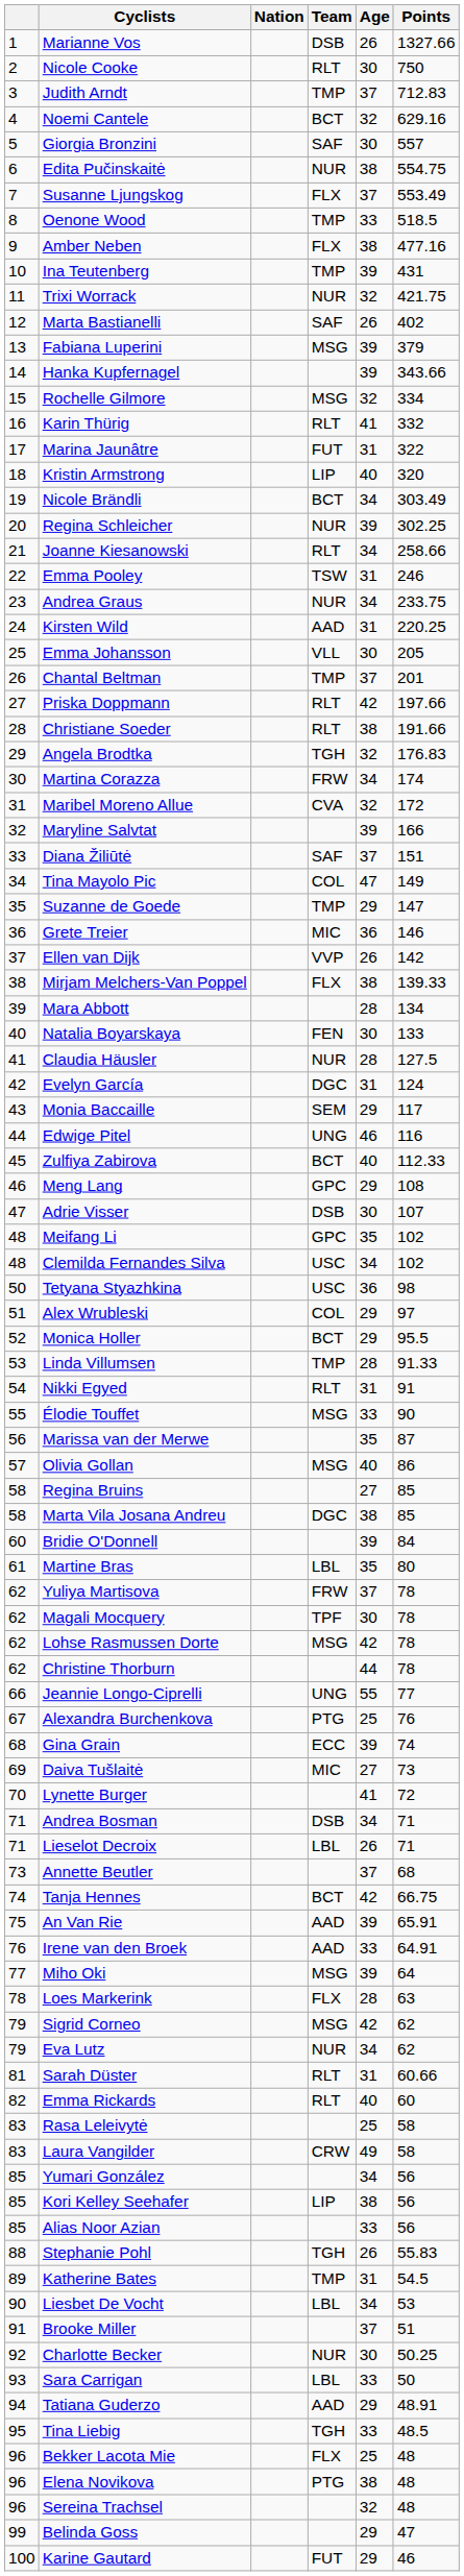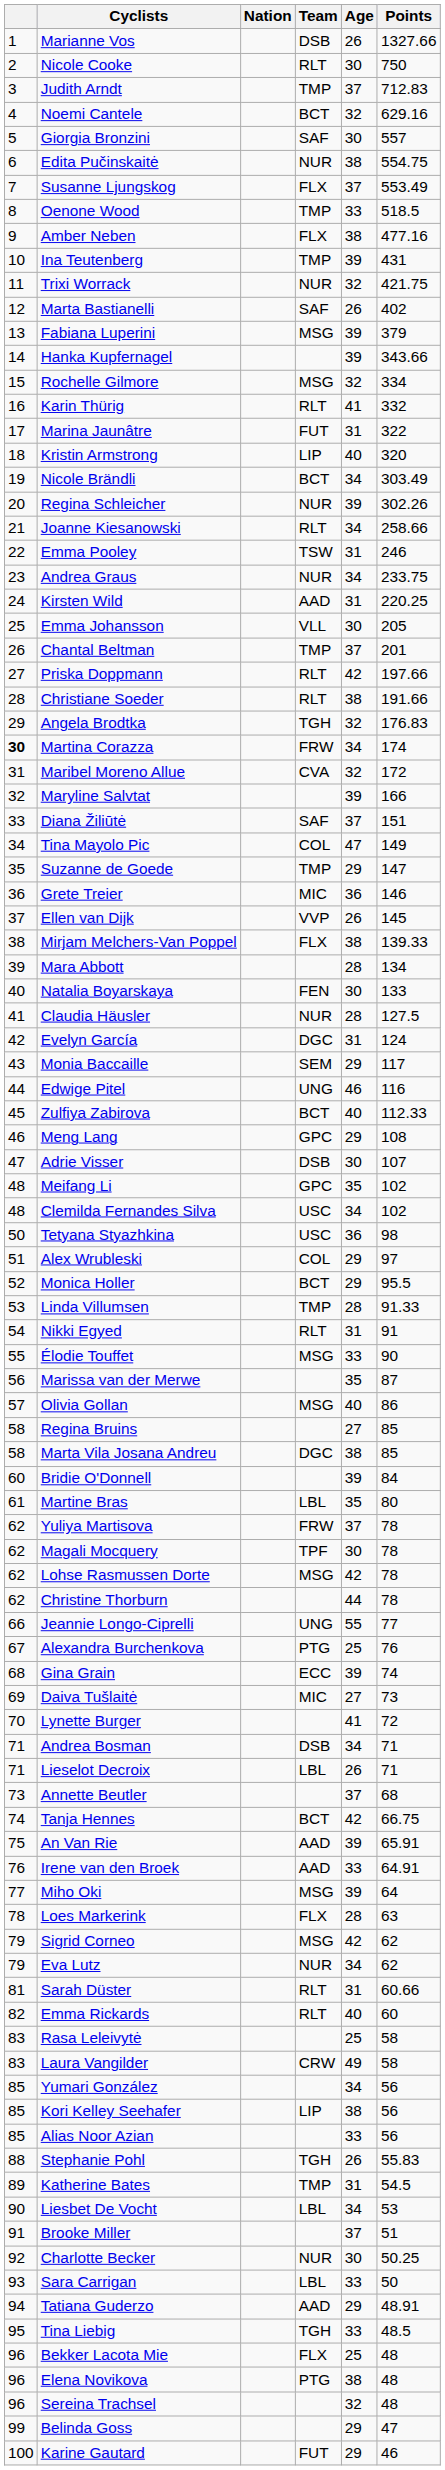 <table class="wikitable sortable">
 <tr style=background:#ccccff;>
 <th></th>
 <th>Cyclists</th>
 <th>Nation</th>
 <th>Team</th>
 <th>Age</th>
 <th>Points</th>
 </tr>
 <tr>
 <td>1</td>
 <td><a href='#'>Marianne Vos</a></td>
 <td></td>
 <td>DSB</td>
 <td>26</td>
 <td>1327.66</td>
 </tr>
 <tr>
 <td>2</td>
 <td><a href='#'>Nicole Cooke</a></td>
 <td></td>
 <td>RLT</td>
 <td>30</td>
 <td>750</td>
 </tr>
 <tr>
 <td>3</td>
 <td><a href='#'>Judith Arndt</a></td>
 <td></td>
 <td>TMP</td>
 <td>37</td>
 <td>712.83</td>
 </tr>
 <tr>
 <td>4</td>
 <td><a href='#'>Noemi Cantele</a></td>
 <td></td>
 <td>BCT</td>
 <td>32</td>
 <td>629.16</td>
 </tr>
 <tr>
 <td>5</td>
 <td><a href='#'>Giorgia Bronzini</a></td>
 <td></td>
 <td>SAF</td>
 <td>30</td>
 <td>557</td>
 </tr>
 <tr>
 <td>6</td>
 <td><a href='#'>Edita Pučinskaitė</a></td>
 <td></td>
 <td>NUR</td>
 <td>38</td>
 <td>554.75</td>
 </tr>
 <tr>
 <td>7</td>
 <td><a href='#'>Susanne Ljungskog</a></td>
 <td></td>
 <td>FLX</td>
 <td>37</td>
 <td>553.49</td>
 </tr>
 <tr>
 <td>8</td>
 <td><a href='#'>Oenone Wood</a></td>
 <td></td>
 <td>TMP</td>
 <td>33</td>
 <td>518.5</td>
 </tr>
 <tr>
 <td>9</td>
 <td><a href='#'>Amber Neben</a></td>
 <td></td>
 <td>FLX</td>
 <td>38</td>
 <td>477.16</td>
 </tr>
 <tr>
 <td>10</td>
 <td><a href='#'>Ina Teutenberg</a></td>
 <td></td>
 <td>TMP</td>
 <td>39</td>
 <td>431</td>
 </tr>
 <tr>
 <td>11</td>
 <td><a href='#'>Trixi Worrack</a></td>
 <td></td>
 <td>NUR</td>
 <td>32</td>
 <td>421.75</td>
 </tr>
 <tr>
 <td>12</td>
 <td><a href='#'>Marta Bastianelli</a></td>
 <td></td>
 <td>SAF</td>
 <td>26</td>
 <td>402</td>
 </tr>
 <tr>
 <td>13</td>
 <td><a href='#'>Fabiana Luperini</a></td>
 <td></td>
 <td>MSG</td>
 <td>39</td>
 <td>379</td>
 </tr>
 <tr>
 <td>14</td>
 <td><a href='#'>Hanka Kupfernagel</a></td>
 <td></td>
 <td></td>
 <td>39</td>
 <td>343.66</td>
 </tr>
 <tr>
 <td>15</td>
 <td><a href='#'>Rochelle Gilmore</a></td>
 <td></td>
 <td>MSG</td>
 <td>32</td>
 <td>334</td>
 </tr>
 <tr>
 <td>16</td>
 <td><a href='#'>Karin Thürig</a></td>
 <td></td>
 <td>RLT</td>
 <td>41</td>
 <td>332</td>
 </tr>
 <tr>
 <td>17</td>
 <td><a href='#'>Marina Jaunâtre</a></td>
 <td></td>
 <td>FUT</td>
 <td>31</td>
 <td>322</td>
 </tr>
 <tr>
 <td>18</td>
 <td><a href='#'>Kristin Armstrong</a></td>
 <td></td>
 <td>LIP</td>
 <td>40</td>
 <td>320</td>
 </tr>
 <tr>
 <td>19</td>
 <td><a href='#'>Nicole Brändli</a></td>
 <td></td>
 <td>BCT</td>
 <td>34</td>
 <td>303.49</td>
 </tr>
 <tr>
 <td>20</td>
 <td><a href='#'>Regina Schleicher</a></td>
 <td></td>
 <td>NUR</td>
 <td>39</td>
-<td>302.25</td>
+<td>302.26</td>
 </tr>
 <tr>
 <td>21</td>
 <td><a href='#'>Joanne Kiesanowski</a></td>
 <td></td>
 <td>RLT</td>
 <td>34</td>
 <td>258.66</td>
 </tr>
 <tr>
 <td>22</td>
 <td><a href='#'>Emma Pooley</a></td>
 <td></td>
 <td>TSW</td>
 <td>31</td>
 <td>246</td>
 </tr>
 <tr>
 <td>23</td>
 <td><a href='#'>Andrea Graus</a></td>
 <td></td>
 <td>NUR</td>
 <td>34</td>
 <td>233.75</td>
 </tr>
 <tr>
 <td>24</td>
 <td><a href='#'>Kirsten Wild</a></td>
 <td></td>
 <td>AAD</td>
 <td>31</td>
 <td>220.25</td>
 </tr>
 <tr>
 <td>25</td>
 <td><a href='#'>Emma Johansson</a></td>
 <td></td>
 <td>VLL</td>
 <td>30</td>
 <td>205</td>
 </tr>
 <tr>
 <td>26</td>
 <td><a href='#'>Chantal Beltman</a></td>
 <td></td>
 <td>TMP</td>
 <td>37</td>
 <td>201</td>
 </tr>
 <tr>
 <td>27</td>
 <td><a href='#'>Priska Doppmann</a></td>
 <td></td>
 <td>RLT</td>
 <td>42</td>
 <td>197.66</td>
 </tr>
 <tr>
 <td>28</td>
 <td><a href='#'>Christiane Soeder</a></td>
 <td></td>
 <td>RLT</td>
 <td>38</td>
 <td>191.66</td>
 </tr>
 <tr>
 <td>29</td>
 <td><a href='#'>Angela Brodtka</a></td>
 <td></td>
 <td>TGH</td>
 <td>32</td>
 <td>176.83</td>
 </tr>
 <tr>
-<td>30</td>
+<td><strong>30</strong></td>
 <td><a href='#'>Martina Corazza</a></td>
 <td></td>
 <td>FRW</td>
 <td>34</td>
 <td>174</td>
 </tr>
 <tr>
 <td>31</td>
 <td><a href='#'>Maribel Moreno Allue</a></td>
 <td></td>
 <td>CVA</td>
 <td>32</td>
 <td>172</td>
 </tr>
 <tr>
 <td>32</td>
 <td><a href='#'>Maryline Salvtat</a></td>
 <td></td>
 <td></td>
 <td>39</td>
 <td>166</td>
 </tr>
 <tr>
 <td>33</td>
 <td><a href='#'>Diana Žiliūtė</a></td>
 <td></td>
 <td>SAF</td>
 <td>37</td>
 <td>151</td>
 </tr>
 <tr>
 <td>34</td>
 <td><a href='#'>Tina Mayolo Pic</a></td>
 <td></td>
 <td>COL</td>
 <td>47</td>
 <td>149</td>
 </tr>
 <tr>
 <td>35</td>
 <td><a href='#'>Suzanne de Goede</a></td>
 <td></td>
 <td>TMP</td>
 <td>29</td>
 <td>147</td>
 </tr>
 <tr>
 <td>36</td>
 <td><a href='#'>Grete Treier</a></td>
 <td></td>
 <td>MIC</td>
 <td>36</td>
 <td>146</td>
 </tr>
 <tr>
 <td>37</td>
 <td><a href='#'>Ellen van Dijk</a></td>
 <td></td>
 <td>VVP</td>
 <td>26</td>
-<td>142</td>
+<td>145</td>
 </tr>
 <tr>
 <td>38</td>
 <td><a href='#'>Mirjam Melchers-Van Poppel</a></td>
 <td></td>
 <td>FLX</td>
 <td>38</td>
 <td>139.33</td>
 </tr>
 <tr>
 <td>39</td>
 <td><a href='#'>Mara Abbott</a></td>
 <td></td>
 <td></td>
 <td>28</td>
 <td>134</td>
 </tr>
 <tr>
 <td>40</td>
 <td><a href='#'>Natalia Boyarskaya</a></td>
 <td></td>
 <td>FEN</td>
 <td>30</td>
 <td>133</td>
 </tr>
 <tr>
 <td>41</td>
 <td><a href='#'>Claudia Häusler</a></td>
 <td></td>
 <td>NUR</td>
 <td>28</td>
 <td>127.5</td>
 </tr>
 <tr>
 <td>42</td>
 <td><a href='#'>Evelyn García</a></td>
 <td></td>
 <td>DGC</td>
 <td>31</td>
 <td>124</td>
 </tr>
 <tr>
 <td>43</td>
 <td><a href='#'>Monia Baccaille</a></td>
 <td></td>
 <td>SEM</td>
 <td>29</td>
 <td>117</td>
 </tr>
 <tr>
 <td>44</td>
 <td><a href='#'>Edwige Pitel</a></td>
 <td></td>
 <td>UNG</td>
 <td>46</td>
 <td>116</td>
 </tr>
 <tr>
 <td>45</td>
 <td><a href='#'>Zulfiya Zabirova</a></td>
 <td></td>
 <td>BCT</td>
 <td>40</td>
 <td>112.33</td>
 </tr>
 <tr>
 <td>46</td>
 <td><a href='#'>Meng Lang</a></td>
 <td></td>
 <td>GPC</td>
 <td>29</td>
 <td>108</td>
 </tr>
 <tr>
 <td>47</td>
 <td><a href='#'>Adrie Visser</a></td>
 <td></td>
 <td>DSB</td>
 <td>30</td>
 <td>107</td>
 </tr>
 <tr>
 <td>48</td>
 <td><a href='#'>Meifang Li</a></td>
 <td></td>
 <td>GPC</td>
 <td>35</td>
 <td>102</td>
 </tr>
 <tr>
 <td>48</td>
 <td><a href='#'>Clemilda Fernandes Silva</a></td>
 <td></td>
 <td>USC</td>
 <td>34</td>
 <td>102</td>
 </tr>
 <tr>
 <td>50</td>
 <td><a href='#'>Tetyana Styazhkina</a></td>
 <td></td>
 <td>USC</td>
 <td>36</td>
 <td>98</td>
 </tr>
 <tr>
 <td>51</td>
 <td><a href='#'>Alex Wrubleski</a></td>
 <td></td>
 <td>COL</td>
 <td>29</td>
 <td>97</td>
 </tr>
 <tr>
 <td>52</td>
 <td><a href='#'>Monica Holler</a></td>
 <td></td>
 <td>BCT</td>
 <td>29</td>
 <td>95.5</td>
 </tr>
 <tr>
 <td>53</td>
 <td><a href='#'>Linda Villumsen</a></td>
 <td></td>
 <td>TMP</td>
 <td>28</td>
 <td>91.33</td>
 </tr>
 <tr>
 <td>54</td>
 <td><a href='#'>Nikki Egyed</a></td>
 <td></td>
 <td>RLT</td>
 <td>31</td>
 <td>91</td>
 </tr>
 <tr>
 <td>55</td>
 <td><a href='#'>Élodie Touffet</a></td>
 <td></td>
 <td>MSG</td>
 <td>33</td>
 <td>90</td>
 </tr>
 <tr>
 <td>56</td>
 <td><a href='#'>Marissa van der Merwe</a></td>
 <td></td>
 <td></td>
 <td>35</td>
 <td>87</td>
 </tr>
 <tr>
 <td>57</td>
 <td><a href='#'>Olivia Gollan</a></td>
 <td></td>
 <td>MSG</td>
 <td>40</td>
 <td>86</td>
 </tr>
 <tr>
 <td>58</td>
 <td><a href='#'>Regina Bruins</a></td>
 <td></td>
 <td></td>
 <td>27</td>
 <td>85</td>
 </tr>
 <tr>
 <td>58</td>
 <td><a href='#'>Marta Vila Josana Andreu</a></td>
 <td></td>
 <td>DGC</td>
 <td>38</td>
 <td>85</td>
 </tr>
 <tr>
 <td>60</td>
 <td><a href='#'>Bridie O'Donnell</a></td>
 <td></td>
 <td></td>
 <td>39</td>
 <td>84</td>
 </tr>
 <tr>
 <td>61</td>
 <td><a href='#'>Martine Bras</a></td>
 <td></td>
 <td>LBL</td>
 <td>35</td>
 <td>80</td>
 </tr>
 <tr>
 <td>62</td>
 <td><a href='#'>Yuliya Martisova</a></td>
 <td></td>
 <td>FRW</td>
 <td>37</td>
 <td>78</td>
 </tr>
 <tr>
 <td>62</td>
 <td><a href='#'>Magali Mocquery</a></td>
 <td></td>
 <td>TPF</td>
 <td>30</td>
 <td>78</td>
 </tr>
 <tr>
 <td>62</td>
 <td><a href='#'>Lohse Rasmussen Dorte</a></td>
 <td></td>
 <td>MSG</td>
 <td>42</td>
 <td>78</td>
 </tr>
 <tr>
 <td>62</td>
 <td><a href='#'>Christine Thorburn</a></td>
 <td></td>
 <td></td>
 <td>44</td>
 <td>78</td>
 </tr>
 <tr>
 <td>66</td>
 <td><a href='#'>Jeannie Longo-Ciprelli</a></td>
 <td></td>
 <td>UNG</td>
 <td>55</td>
 <td>77</td>
 </tr>
 <tr>
 <td>67</td>
 <td><a href='#'>Alexandra Burchenkova</a></td>
 <td></td>
 <td>PTG</td>
 <td>25</td>
 <td>76</td>
 </tr>
 <tr>
 <td>68</td>
 <td><a href='#'>Gina Grain</a></td>
 <td></td>
 <td>ECC</td>
 <td>39</td>
 <td>74</td>
 </tr>
 <tr>
 <td>69</td>
 <td><a href='#'>Daiva Tušlaitė</a></td>
 <td></td>
 <td>MIC</td>
 <td>27</td>
 <td>73</td>
 </tr>
 <tr>
 <td>70</td>
 <td><a href='#'>Lynette Burger</a></td>
 <td></td>
 <td></td>
 <td>41</td>
 <td>72</td>
 </tr>
 <tr>
 <td>71</td>
 <td><a href='#'>Andrea Bosman</a></td>
 <td></td>
 <td>DSB</td>
 <td>34</td>
 <td>71</td>
 </tr>
 <tr>
 <td>71</td>
 <td><a href='#'>Lieselot Decroix</a></td>
 <td></td>
 <td>LBL</td>
 <td>26</td>
 <td>71</td>
 </tr>
 <tr>
 <td>73</td>
 <td><a href='#'>Annette Beutler</a></td>
 <td></td>
 <td></td>
 <td>37</td>
 <td>68</td>
 </tr>
 <tr>
 <td>74</td>
 <td><a href='#'>Tanja Hennes</a></td>
 <td></td>
 <td>BCT</td>
 <td>42</td>
 <td>66.75</td>
 </tr>
 <tr>
 <td>75</td>
 <td><a href='#'>An Van Rie</a></td>
 <td></td>
 <td>AAD</td>
 <td>39</td>
 <td>65.91</td>
 </tr>
 <tr>
 <td>76</td>
 <td><a href='#'>Irene van den Broek</a></td>
 <td></td>
 <td>AAD</td>
 <td>33</td>
 <td>64.91</td>
 </tr>
 <tr>
 <td>77</td>
 <td><a href='#'>Miho Oki</a></td>
 <td></td>
 <td>MSG</td>
 <td>39</td>
 <td>64</td>
 </tr>
 <tr>
 <td>78</td>
 <td><a href='#'>Loes Markerink</a></td>
 <td></td>
 <td>FLX</td>
 <td>28</td>
 <td>63</td>
 </tr>
 <tr>
 <td>79</td>
 <td><a href='#'>Sigrid Corneo</a></td>
 <td></td>
 <td>MSG</td>
 <td>42</td>
 <td>62</td>
 </tr>
 <tr>
 <td>79</td>
 <td><a href='#'>Eva Lutz</a></td>
 <td></td>
 <td>NUR</td>
 <td>34</td>
 <td>62</td>
 </tr>
 <tr>
 <td>81</td>
 <td><a href='#'>Sarah Düster</a></td>
 <td></td>
 <td>RLT</td>
 <td>31</td>
 <td>60.66</td>
 </tr>
 <tr>
 <td>82</td>
 <td><a href='#'>Emma Rickards</a></td>
 <td></td>
 <td>RLT</td>
 <td>40</td>
 <td>60</td>
 </tr>
 <tr>
 <td>83</td>
 <td><a href='#'>Rasa Leleivytė</a></td>
 <td></td>
 <td></td>
 <td>25</td>
 <td>58</td>
 </tr>
 <tr>
 <td>83</td>
 <td><a href='#'>Laura Vangilder</a></td>
 <td></td>
 <td>CRW</td>
 <td>49</td>
 <td>58</td>
 </tr>
 <tr>
 <td>85</td>
 <td><a href='#'>Yumari González</a></td>
 <td></td>
 <td></td>
 <td>34</td>
 <td>56</td>
 </tr>
 <tr>
 <td>85</td>
 <td><a href='#'>Kori Kelley Seehafer</a></td>
 <td></td>
 <td>LIP</td>
 <td>38</td>
 <td>56</td>
 </tr>
 <tr>
 <td>85</td>
 <td><a href='#'>Alias Noor Azian</a></td>
 <td></td>
 <td></td>
 <td>33</td>
 <td>56</td>
 </tr>
 <tr>
 <td>88</td>
 <td><a href='#'>Stephanie Pohl</a></td>
 <td></td>
 <td>TGH</td>
 <td>26</td>
 <td>55.83</td>
 </tr>
 <tr>
 <td>89</td>
 <td><a href='#'>Katherine Bates</a></td>
 <td></td>
 <td>TMP</td>
 <td>31</td>
 <td>54.5</td>
 </tr>
 <tr>
 <td>90</td>
 <td><a href='#'>Liesbet De Vocht</a></td>
 <td></td>
 <td>LBL</td>
 <td>34</td>
 <td>53</td>
 </tr>
 <tr>
 <td>91</td>
 <td><a href='#'>Brooke Miller</a></td>
 <td></td>
 <td></td>
 <td>37</td>
 <td>51</td>
 </tr>
 <tr>
 <td>92</td>
 <td><a href='#'>Charlotte Becker</a></td>
 <td></td>
 <td>NUR</td>
 <td>30</td>
 <td>50.25</td>
 </tr>
 <tr>
 <td>93</td>
 <td><a href='#'>Sara Carrigan</a></td>
 <td></td>
 <td>LBL</td>
 <td>33</td>
 <td>50</td>
 </tr>
 <tr>
 <td>94</td>
 <td><a href='#'>Tatiana Guderzo</a></td>
 <td></td>
 <td>AAD</td>
 <td>29</td>
 <td>48.91</td>
 </tr>
 <tr>
 <td>95</td>
 <td><a href='#'>Tina Liebig</a></td>
 <td></td>
 <td>TGH</td>
 <td>33</td>
 <td>48.5</td>
 </tr>
 <tr>
 <td>96</td>
 <td><a href='#'>Bekker Lacota Mie</a></td>
 <td></td>
 <td>FLX</td>
 <td>25</td>
 <td>48</td>
 </tr>
 <tr>
 <td>96</td>
 <td><a href='#'>Elena Novikova</a></td>
 <td></td>
 <td>PTG</td>
 <td>38</td>
 <td>48</td>
 </tr>
 <tr>
 <td>96</td>
 <td><a href='#'>Sereina Trachsel</a></td>
 <td></td>
 <td></td>
 <td>32</td>
 <td>48</td>
 </tr>
 <tr>
 <td>99</td>
 <td><a href='#'>Belinda Goss</a></td>
 <td></td>
 <td></td>
 <td>29</td>
 <td>47</td>
 </tr>
 <tr>
 <td>100</td>
 <td><a href='#'>Karine Gautard</a></td>
 <td></td>
 <td>FUT</td>
 <td>29</td>
 <td>46</td>
 </tr>
 </table>
